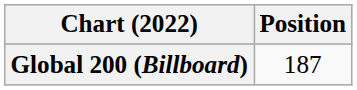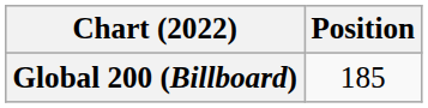 <table class="wikitable plainrowheaders" style="text-align:center">
 <tr>
 <th scope="col">Chart (2022)</th>
 <th scope="col">Position</th>
 </tr>
 <tr>
 <th scope="row">Global 200 (<em>Billboard</em>)</th>
-<td>187</td>
+<td>185</td>
 </tr>
 </table>
